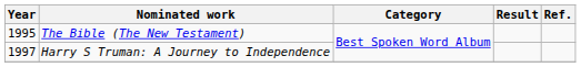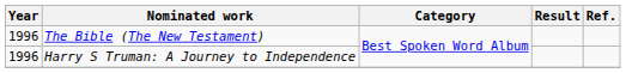 <table class="wikitable">
 <tr>
 <th>Year</th>
 <th>Nominated work</th>
 <th>Category</th>
 <th>Result</th>
 <th>Ref.</th>
 </tr>
 <tr>
-<td>1995</td>
+<td>1996</td>
 <td><em><a href='#'>The Bible</a> (<a href='#'>The New Testament</a>)</em></td>
 <td rowspan=2><a href='#'>Best Spoken Word Album</a></td>
 <td></td>
 <td></td>
 </tr>
 <tr>
-<td>1997</td>
+<td>1996</td>
 <td><em>Harry S Truman: A Journey to Independence</em></td>
 <td></td>
 <td></td>
 </tr>
 <tr>
 </tr>
 </table>
